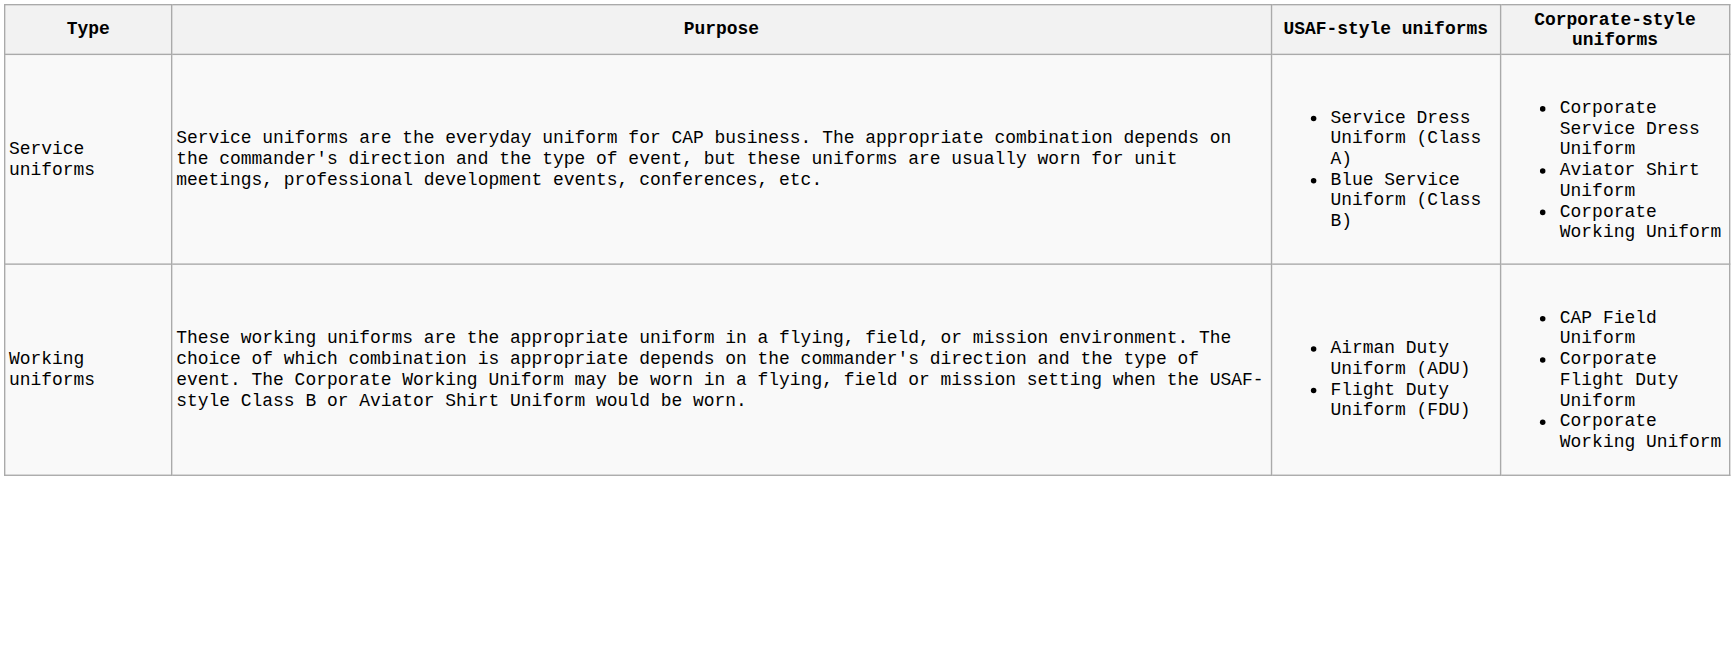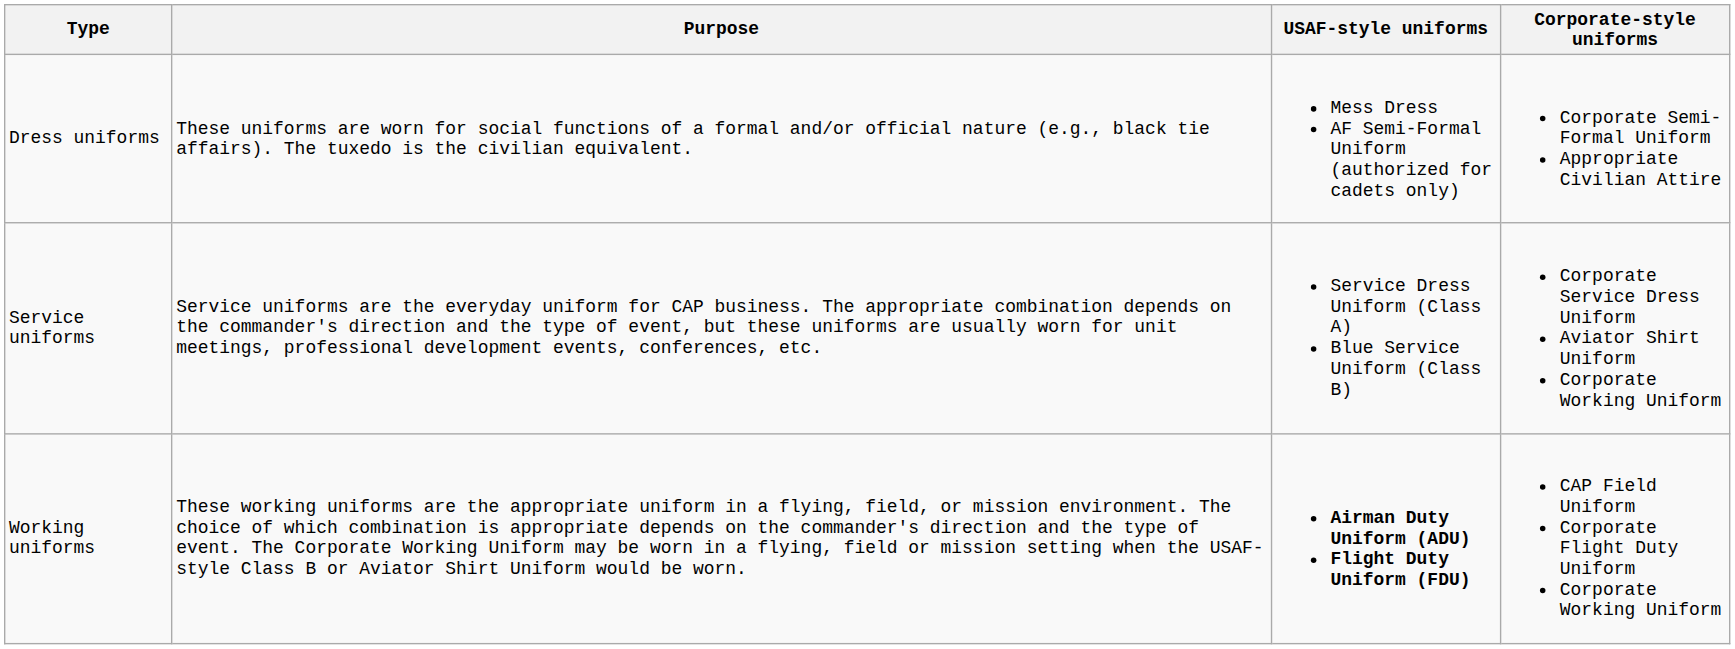 <table class="wikitable">
 <tr>
 <th scope="col" style="width:115px;">Type</th>
 <th scope="col">Purpose</th>
 <th scope="col" style="width:160px;">USAF-style uniforms</th>
 <th scope="col" style="width:160px;">Corporate-style uniforms</th>
+</tr>
+<tr>
+<td>Dress uniforms</td>
+<td>These uniforms are worn for social functions of a formal and/or official nature (e.g., black tie affairs). The tuxedo is the civilian equivalent.</td>
+<td><br><ul><li>Mess Dress</li><li>AF Semi-Formal Uniform (authorized for cadets only)</li></ul></td>
+<td><br><ul><li>Corporate Semi-Formal Uniform</li><li>Appropriate Civilian Attire</li></ul></td>
 </tr>
 <tr>
 <td>Service uniforms</td>
 <td>Service uniforms are the everyday uniform for CAP business. The appropriate combination depends on the commander's direction and the type of event, but these uniforms are usually worn for unit meetings, professional development events, conferences, etc.</td>
 <td><br><ul><li>Service Dress Uniform (Class A)</li><li>Blue Service Uniform (Class B)</li></ul></td>
 <td><br><ul><li>Corporate Service Dress Uniform</li><li>Aviator Shirt Uniform</li><li>Corporate Working Uniform</li></ul></td>
 </tr>
 <tr>
 <td>Working uniforms</td>
 <td>These working uniforms are the appropriate uniform in a flying, field, or mission environment. The choice of which combination is appropriate depends on the commander's direction and the type of event. The Corporate Working Uniform may be worn in a flying, field or mission setting when the USAF-style Class B or Aviator Shirt Uniform would be worn.</td>
-<td><br><ul><li>Airman Duty Uniform (ADU)</li><li>Flight Duty Uniform (FDU)</li></ul></td>
+<td><strong><br><ul><li>Airman Duty Uniform (ADU)</li><li>Flight Duty Uniform (FDU)</li></ul></strong></td>
 <td><br><ul><li>CAP Field Uniform</li><li>Corporate Flight Duty Uniform</li><li>Corporate Working Uniform</li></ul></td>
 </tr>
 </table>
